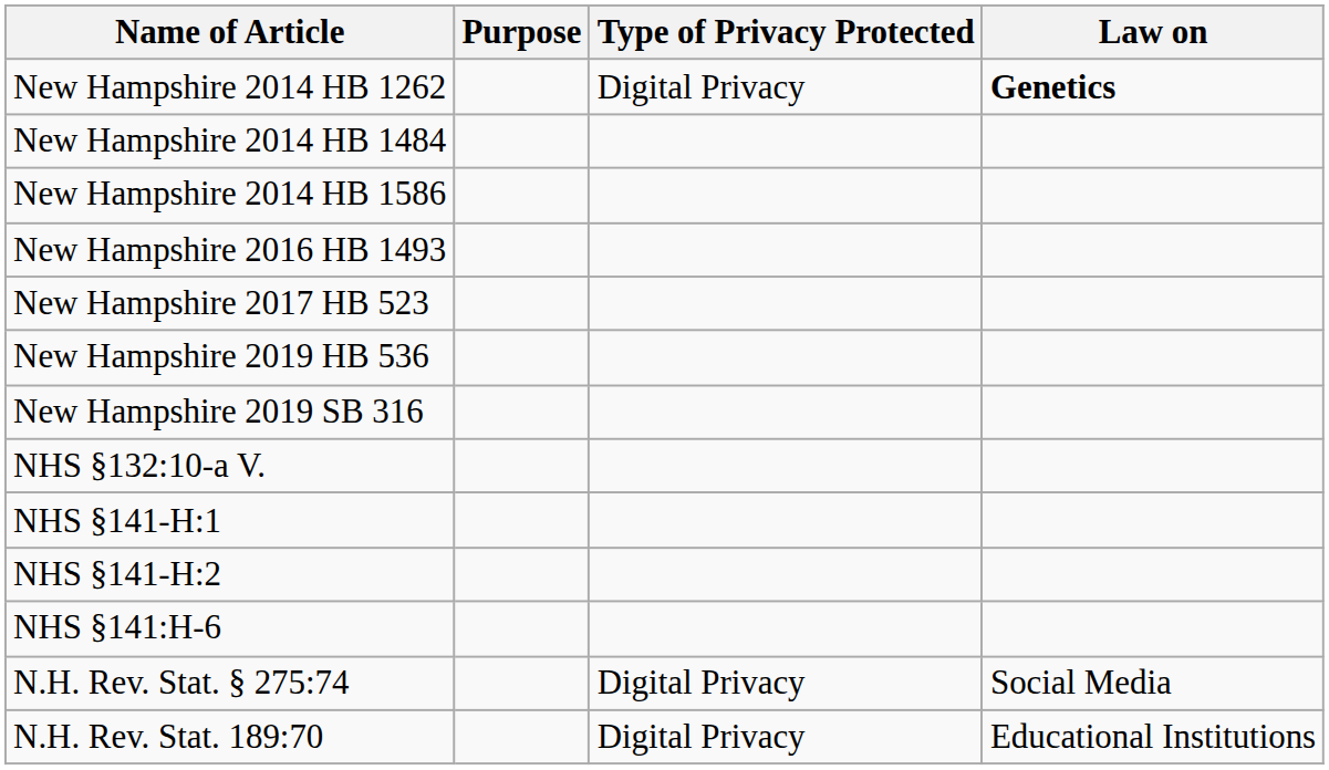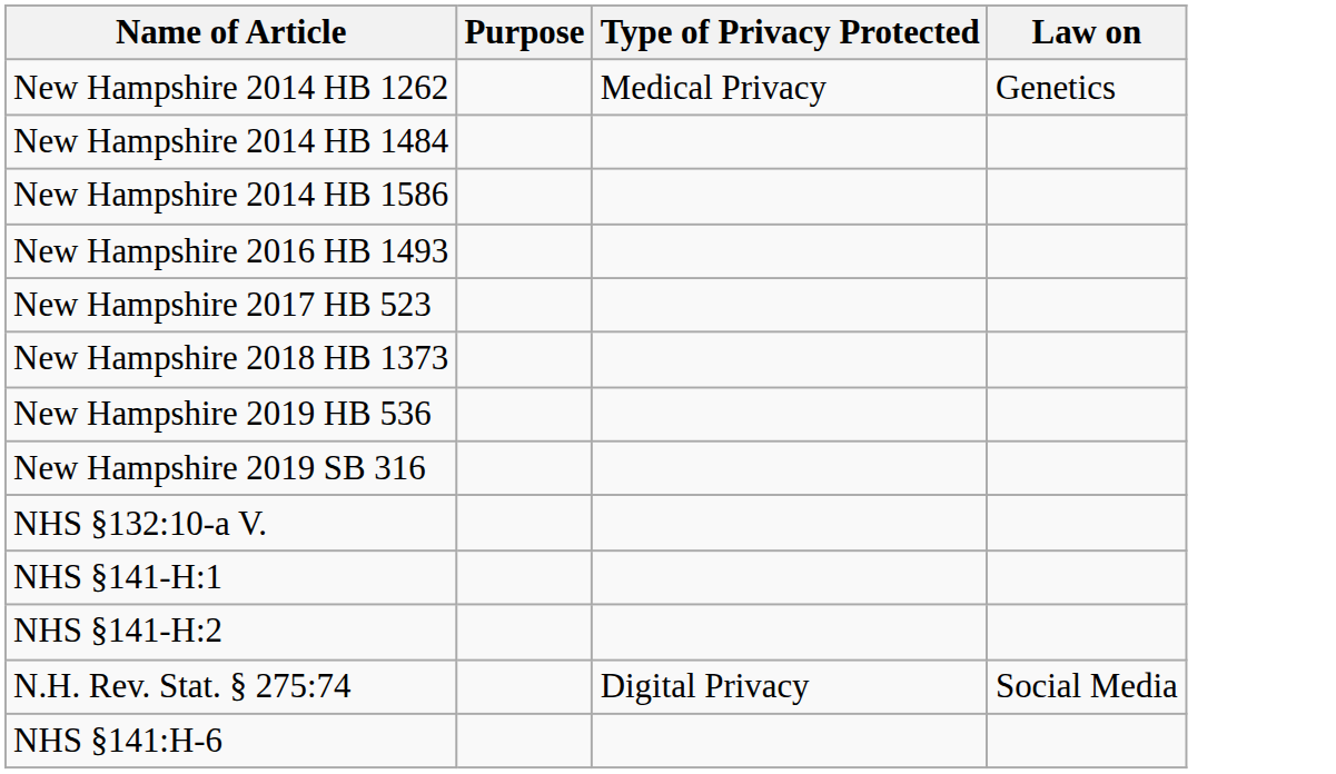 <table class="wikitable">
 <tr>
 <th>Name of Article</th>
 <th>Purpose</th>
 <th>Type of Privacy Protected</th>
 <th>Law on</th>
 </tr>
 <tr>
 <td>New Hampshire 2014 HB 1262</td>
 <td></td>
-<td>Digital Privacy</td>
-<td><strong>Genetics</strong></td>
+<td>Medical Privacy</td>
+<td>Genetics</td>
 </tr>
 <tr>
 <td>New Hampshire 2014 HB 1484</td>
 <td></td>
 <td></td>
 <td></td>
 </tr>
 <tr>
 <td>New Hampshire 2014 HB 1586</td>
 <td></td>
 <td></td>
 <td></td>
 </tr>
 <tr>
 <td>New Hampshire 2016 HB 1493</td>
 <td></td>
 <td></td>
 <td></td>
 </tr>
 <tr>
 <td>New Hampshire 2017 HB 523</td>
+<td></td>
+<td></td>
+<td></td>
+</tr>
+<tr>
+<td>New Hampshire 2018 HB 1373</td>
 <td></td>
 <td></td>
 <td></td>
 </tr>
 <tr>
 <td>New Hampshire 2019 HB 536</td>
 <td></td>
 <td></td>
 <td></td>
 </tr>
 <tr>
 <td>New Hampshire 2019 SB 316</td>
 <td></td>
 <td></td>
 <td></td>
 </tr>
 <tr>
 <td>NHS §132:10-a V.</td>
 <td></td>
 <td></td>
 <td></td>
 </tr>
 <tr>
 <td>NHS §141-H:1</td>
 <td></td>
 <td></td>
 <td></td>
 </tr>
 <tr>
 <td>NHS §141-H:2</td>
 <td></td>
 <td></td>
 <td></td>
 </tr>
 <tr>
-<td>NHS §141:H-6</td>
-<td></td>
-<td></td>
-<td></td>
-</tr>
-<tr>
 <td>N.H. Rev. Stat. § 275:74</td>
 <td></td>
 <td>Digital Privacy</td>
 <td>Social Media</td>
 </tr>
 <tr>
-<td>N.H. Rev. Stat. 189:70</td>
+<td>NHS §141:H-6</td>
 <td></td>
-<td>Digital Privacy</td>
-<td>Educational Institutions</td>
+<td></td>
+<td></td>
 </tr>
 </table>
